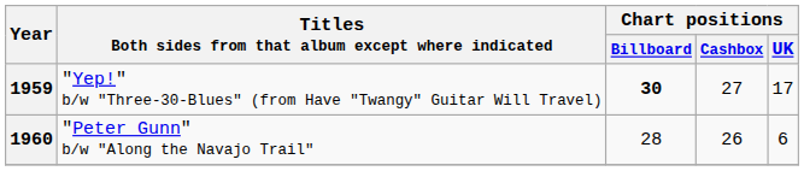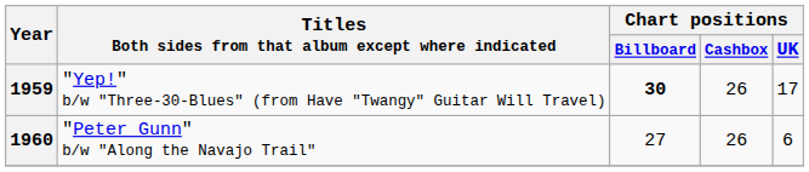 <table class="sortable wikitable">
 <tr>
 <th rowspan="2">Year</th>
 <th rowspan="2">Titles<br><small>Both sides from that album except where indicated </small></th>
 <th colspan="3">Chart positions</th>
 </tr>
 <tr>
 <th><small><a href='#'>Billboard</a></small></th>
 <th><small><a href='#'>Cashbox</a></small></th>
 <th><a href='#'>UK</a></th>
 </tr>
 <tr>
 <th>1959</th>
 <td>"<a href='#'>Yep!</a>"<br><small>b/w "Three-30-Blues" (from Have "Twangy" Guitar Will Travel) </small></td>
 <td align=center><strong>30</strong></td>
-<td align=center>27</td>
+<td align=center>26</td>
 <td align=center>17</td>
 </tr>
 <tr>
 <th>1960</th>
 <td>"<a href='#'>Peter Gunn</a>"<br><small>b/w "Along the Navajo Trail" </small></td>
-<td align=center>28</td>
+<td align=center>27</td>
 <td align=center>26</td>
 <td align=center>6</td>
 </tr>
 <tr>
 </tr>
 </table>
